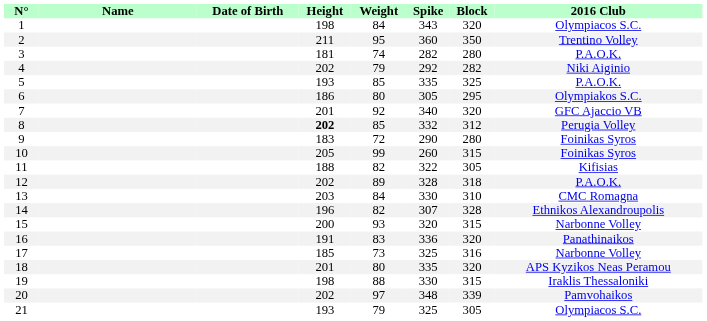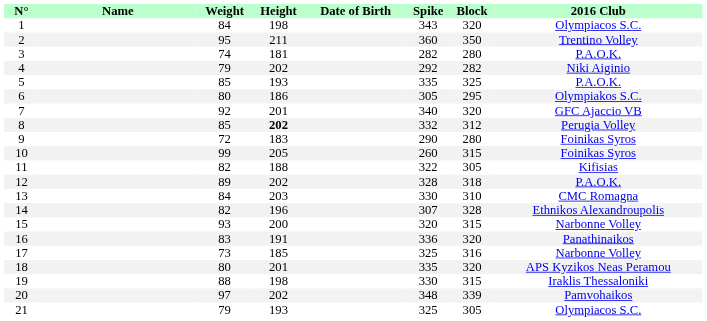 <table style="text-align:center; border:none;" cellpadding=0 cellspacing=0 width=100%>
 <tr style="background: #bbffcc;">
 <th width="5%">N°</th>
 <th width=200px>Name</th>
+<th>Weight</th>
+<th>Height</th>
 <th>Date of Birth</th>
-<th>Height</th>
-<th>Weight</th>
 <th>Spike</th>
 <th>Block</th>
 <th>2016 Club</th>
 </tr>
 <tr>
 <td>1</td>
 <td></td>
+<td>84</td>
+<td>198</td>
 <td></td>
-<td>198</td>
-<td>84</td>
 <td>343</td>
 <td>320</td>
 <td><a href='#'>Olympiacos S.C.</a></td>
 </tr>
 <tr bgcolor="#f2f2f2">
 <td>2</td>
 <td></td>
+<td>95</td>
+<td>211</td>
 <td></td>
-<td>211</td>
-<td>95</td>
 <td>360</td>
 <td>350</td>
 <td><a href='#'>Trentino Volley</a></td>
 </tr>
 <tr>
 <td>3</td>
 <td></td>
+<td>74</td>
+<td>181</td>
 <td></td>
-<td>181</td>
-<td>74</td>
 <td>282</td>
 <td>280</td>
 <td><a href='#'>P.A.O.K.</a></td>
 </tr>
 <tr bgcolor="#f2f2f2">
 <td>4</td>
 <td></td>
+<td>79</td>
+<td>202</td>
 <td></td>
-<td>202</td>
-<td>79</td>
 <td>292</td>
 <td>282</td>
 <td><a href='#'>Niki Aiginio</a></td>
 </tr>
 <tr>
 <td>5</td>
 <td></td>
+<td>85</td>
+<td>193</td>
 <td></td>
-<td>193</td>
-<td>85</td>
 <td>335</td>
 <td>325</td>
 <td><a href='#'>P.A.O.K.</a></td>
 </tr>
 <tr bgcolor="#f2f2f2">
 <td>6</td>
 <td></td>
+<td>80</td>
+<td>186</td>
 <td></td>
-<td>186</td>
-<td>80</td>
 <td>305</td>
 <td>295</td>
 <td><a href='#'>Olympiakos S.C.</a></td>
 </tr>
 <tr>
 <td>7</td>
 <td></td>
+<td>92</td>
+<td>201</td>
 <td></td>
-<td>201</td>
-<td>92</td>
 <td>340</td>
 <td>320</td>
 <td><a href='#'>GFC Ajaccio VB</a></td>
 </tr>
 <tr bgcolor="#f2f2f2">
 <td>8</td>
 <td></td>
+<td>85</td>
+<td><strong>202</strong></td>
 <td></td>
-<td><strong>202</strong></td>
-<td>85</td>
 <td>332</td>
 <td>312</td>
 <td><a href='#'>Perugia Volley</a></td>
 </tr>
 <tr>
 <td>9</td>
 <td></td>
+<td>72</td>
+<td>183</td>
 <td></td>
-<td>183</td>
-<td>72</td>
 <td>290</td>
 <td>280</td>
 <td><a href='#'>Foinikas Syros</a></td>
 </tr>
 <tr bgcolor="#f2f2f2">
 <td>10</td>
 <td></td>
+<td>99</td>
+<td>205</td>
 <td></td>
-<td>205</td>
-<td>99</td>
 <td>260</td>
 <td>315</td>
 <td><a href='#'>Foinikas Syros</a></td>
 </tr>
 <tr>
 <td>11</td>
 <td></td>
+<td>82</td>
+<td>188</td>
 <td></td>
-<td>188</td>
-<td>82</td>
 <td>322</td>
 <td>305</td>
 <td><a href='#'>Kifisias</a></td>
 </tr>
 <tr bgcolor="#f2f2f2">
 <td>12</td>
 <td></td>
+<td>89</td>
+<td>202</td>
 <td></td>
-<td>202</td>
-<td>89</td>
 <td>328</td>
 <td>318</td>
 <td><a href='#'>P.A.O.K.</a></td>
 </tr>
 <tr>
 <td>13</td>
 <td></td>
+<td>84</td>
+<td>203</td>
 <td></td>
-<td>203</td>
-<td>84</td>
 <td>330</td>
 <td>310</td>
 <td><a href='#'>CMC Romagna</a></td>
 </tr>
 <tr bgcolor="#f2f2f2">
 <td>14</td>
 <td></td>
+<td>82</td>
+<td>196</td>
 <td></td>
-<td>196</td>
-<td>82</td>
 <td>307</td>
 <td>328</td>
 <td><a href='#'>Ethnikos Alexandroupolis</a></td>
 </tr>
 <tr>
 <td>15</td>
 <td></td>
+<td>93</td>
+<td>200</td>
 <td></td>
-<td>200</td>
-<td>93</td>
 <td>320</td>
 <td>315</td>
 <td><a href='#'>Narbonne Volley</a></td>
 </tr>
 <tr bgcolor="#f2f2f2">
 <td>16</td>
 <td></td>
+<td>83</td>
+<td>191</td>
 <td></td>
-<td>191</td>
-<td>83</td>
 <td>336</td>
 <td>320</td>
 <td><a href='#'>Panathinaikos</a></td>
 </tr>
 <tr>
 <td>17</td>
 <td></td>
+<td>73</td>
+<td>185</td>
 <td></td>
-<td>185</td>
-<td>73</td>
 <td>325</td>
 <td>316</td>
 <td><a href='#'>Narbonne Volley</a></td>
 </tr>
 <tr bgcolor="#f2f2f2">
 <td>18</td>
 <td></td>
+<td>80</td>
+<td>201</td>
 <td></td>
-<td>201</td>
-<td>80</td>
 <td>335</td>
 <td>320</td>
 <td><a href='#'>APS Kyzikos Neas Peramou</a></td>
 </tr>
 <tr>
 <td>19</td>
 <td></td>
+<td>88</td>
+<td>198</td>
 <td></td>
-<td>198</td>
-<td>88</td>
 <td>330</td>
 <td>315</td>
 <td><a href='#'>Iraklis Thessaloniki</a></td>
 </tr>
 <tr bgcolor="#f2f2f2">
 <td>20</td>
 <td></td>
+<td>97</td>
+<td>202</td>
 <td></td>
-<td>202</td>
-<td>97</td>
 <td>348</td>
 <td>339</td>
 <td><a href='#'>Pamvohaikos</a></td>
 </tr>
 <tr>
 <td>21</td>
 <td></td>
+<td>79</td>
+<td>193</td>
 <td></td>
-<td>193</td>
-<td>79</td>
 <td>325</td>
 <td>305</td>
 <td><a href='#'>Olympiacos S.C.</a></td>
 </tr>
 </table>
